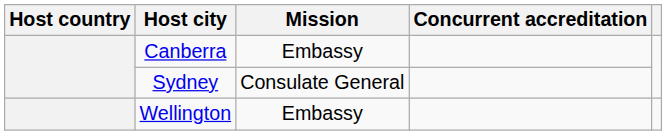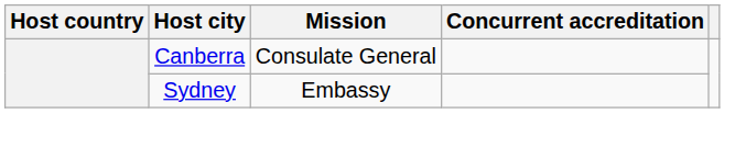 <table class="wikitable plainrowheaders" style="text-align:center;">
 <tr>
 <th scope="col">Host country</th>
 <th scope="col">Host city</th>
 <th scope="col">Mission</th>
 <th scope="col">Concurrent accreditation</th>
 <th scope="col"></th>
 </tr>
 <tr>
 <th rowspan="2" scope="row"></th>
 <td><a href='#'>Canberra</a></td>
-<td>Embassy</td>
+<td>Consulate General</td>
 <td></td>
 <td rowspan="2"></td>
 </tr>
 <tr>
 <td><a href='#'>Sydney</a></td>
-<td>Consulate General</td>
-<td></td>
-</tr>
-<tr>
-<th scope="row"></th>
-<td><a href='#'>Wellington</a></td>
 <td>Embassy</td>
-<td></td>
 <td></td>
 </tr>
 </table>
